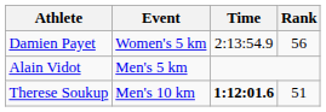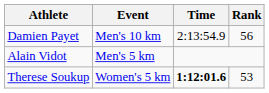 <table class="wikitable" style="font-size:90%;">
 <tr>
 <th>Athlete</th>
 <th>Event</th>
 <th>Time</th>
 <th>Rank</th>
 </tr>
 <tr align=center>
 <td align=left><a href='#'>Damien Payet</a></td>
-<td align=left><a href='#'>Women's 5 km</a></td>
+<td align=left><a href='#'>Men's 10 km</a></td>
 <td>2:13:54.9</td>
 <td>56</td>
 </tr>
 <tr align=center>
 <td align=left><a href='#'>Alain Vidot</a></td>
 <td align=left><a href='#'>Men's 5 km</a></td>
 <td colspan=2></td>
 </tr>
 <tr align=center>
 <td align=left><a href='#'>Therese Soukup</a></td>
-<td align=left><a href='#'>Men's 10 km</a></td>
+<td align=left><a href='#'>Women's 5 km</a></td>
 <td><strong>1:12:01.6</strong></td>
-<td>51</td>
+<td>53</td>
 </tr>
 </table>
